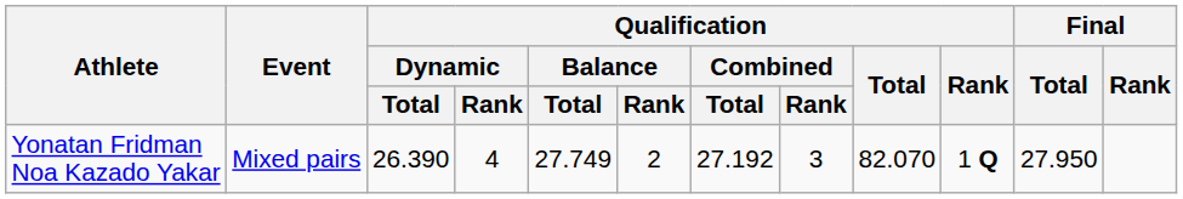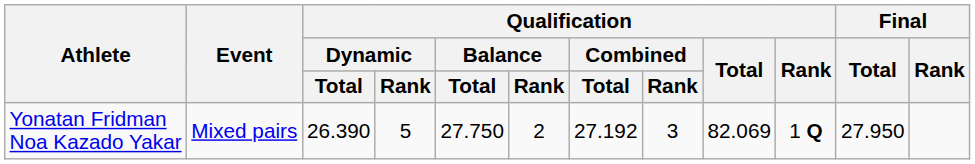 <table class="wikitable" style="font-size:90%">
 <tr>
 <th rowspan=3>Athlete</th>
 <th rowspan=3>Event</th>
 <th colspan=8>Qualification</th>
 <th colspan=2>Final</th>
 </tr>
 <tr>
 <th colspan=2>Dynamic</th>
 <th colspan=2>Balance</th>
 <th colspan=2>Combined</th>
 <th rowspan=2>Total</th>
 <th rowspan=2>Rank</th>
 <th rowspan=2>Total</th>
 <th rowspan=2>Rank</th>
 </tr>
 <tr>
 <th>Total</th>
 <th>Rank</th>
 <th>Total</th>
 <th>Rank</th>
 <th>Total</th>
 <th>Rank</th>
 </tr>
 <tr align=center>
 <td align="left"><a href='#'>Yonatan Fridman</a><br><a href='#'>Noa Kazado Yakar</a></td>
 <td align=left><a href='#'>Mixed pairs</a></td>
 <td>26.390</td>
-<td>4</td>
-<td>27.749</td>
+<td>5</td>
+<td>27.750</td>
 <td>2</td>
 <td>27.192</td>
 <td>3</td>
-<td>82.070</td>
+<td>82.069</td>
 <td>1 <strong>Q</strong></td>
 <td>27.950</td>
 <td></td>
 </tr>
 </table>
